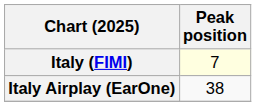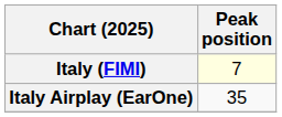 <table class="wikitable sortable plainrowheaders" style="text-align:center">
 <tr>
 <th scope="col">Chart (2025)</th>
 <th scope="col">Peak<br>position</th>
 </tr>
 <tr>
 <th scope="row">Italy (<a href='#'>FIMI</a>)</th>
 <td style="background: lightyellow;">7</td>
 </tr>
 <tr>
 <th scope="row">Italy Airplay (EarOne)</th>
-<td>38</td>
+<td>35</td>
 </tr>
 <tr>
 </tr>
 </table>
